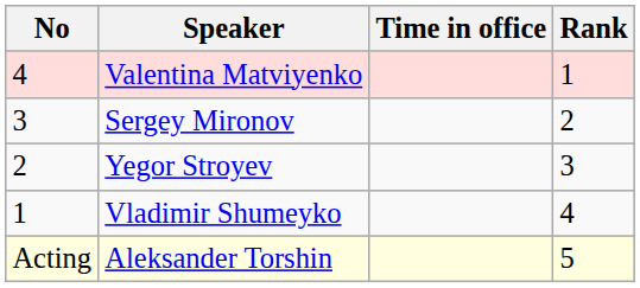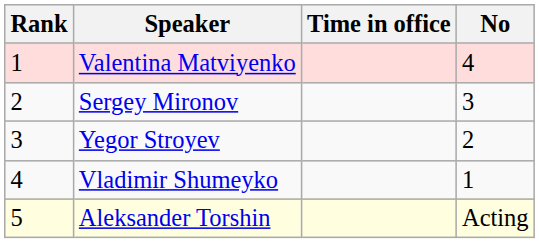 <table class="wikitable sortable">
 <tr>
-<th data-sort-type="number"><abbr>No</abbr></th>
+<th data-sort-type="number">Rank</th>
 <th>Speaker</th>
 <th class="unsortable">Time in office</th>
-<th data-sort-type="number">Rank</th>
+<th data-sort-type="number"><abbr>No</abbr></th>
 </tr>
 <tr bgcolor=#FFDDDD>
-<td>4</td>
+<td>1</td>
 <td><a href='#'>Valentina Matviyenko</a></td>
 <td></td>
-<td>1</td>
+<td>4</td>
+</tr>
+<tr>
+<td>2</td>
+<td><a href='#'>Sergey Mironov</a></td>
+<td></td>
+<td>3</td>
 </tr>
 <tr>
 <td>3</td>
-<td><a href='#'>Sergey Mironov</a></td>
+<td><a href='#'>Yegor Stroyev</a></td>
 <td></td>
 <td>2</td>
 </tr>
 <tr>
-<td>2</td>
-<td><a href='#'>Yegor Stroyev</a></td>
-<td></td>
-<td>3</td>
-</tr>
-<tr>
-<td>1</td>
+<td>4</td>
 <td><a href='#'>Vladimir Shumeyko</a></td>
 <td></td>
-<td>4</td>
+<td>1</td>
 </tr>
 <tr style="background:lightyellow;">
-<td>Acting</td>
+<td>5</td>
 <td><a href='#'>Aleksander Torshin</a></td>
 <td></td>
-<td>5</td>
+<td>Acting</td>
 </tr>
 </table>
